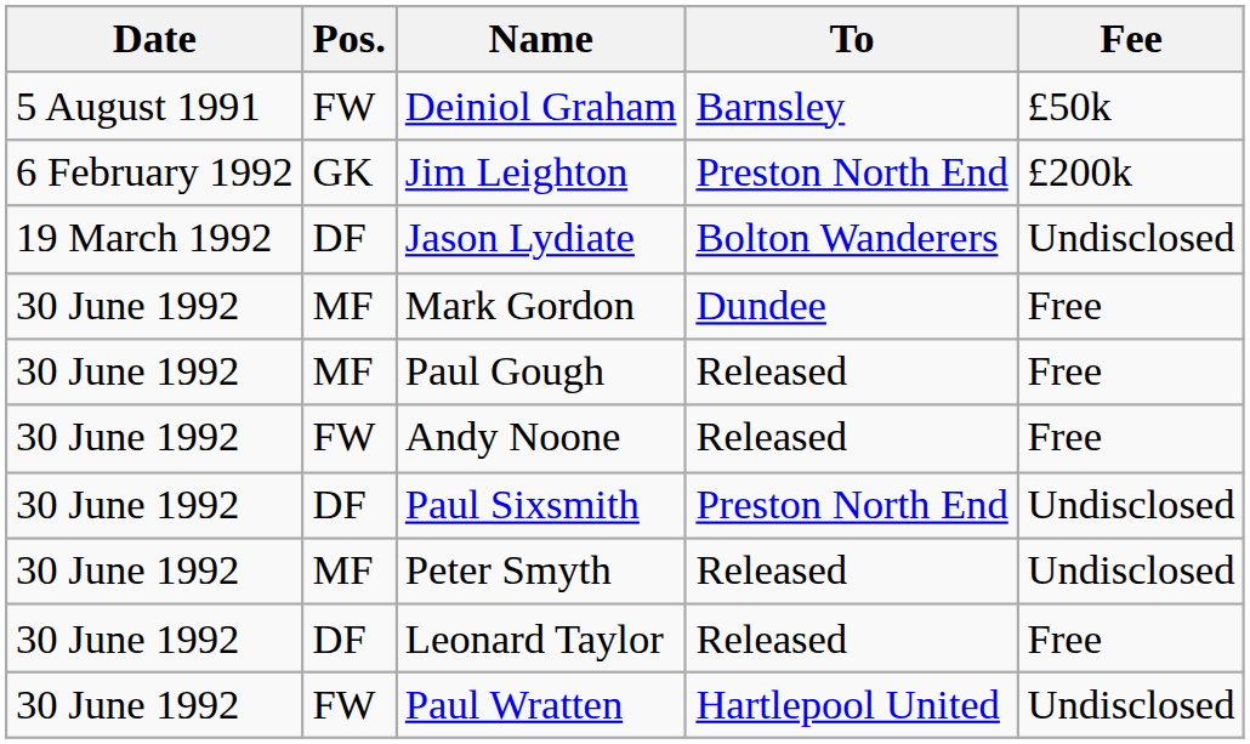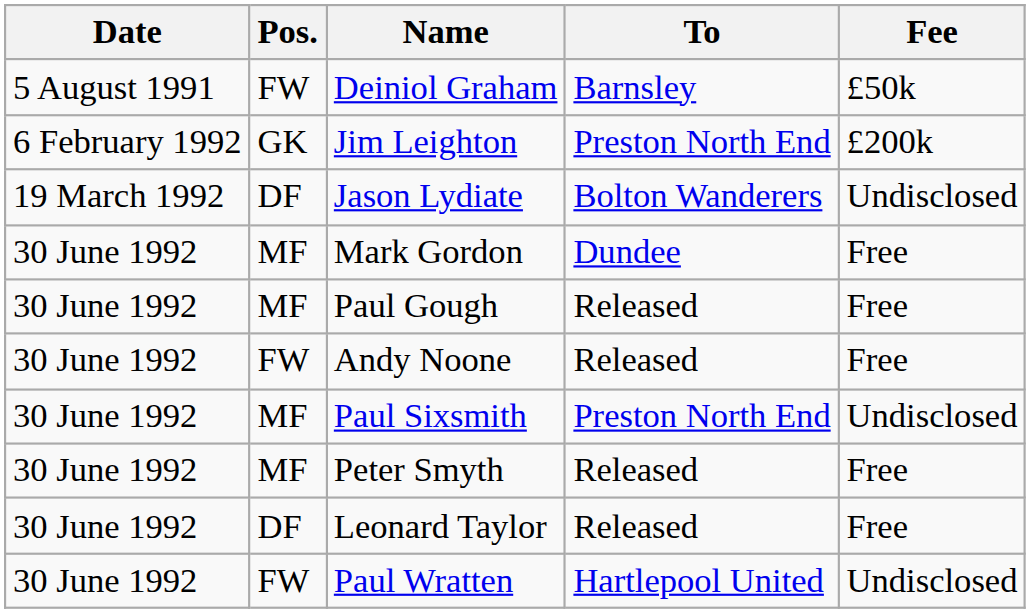 <table class="wikitable">
 <tr>
 <th>Date</th>
 <th>Pos.</th>
 <th>Name</th>
 <th>To</th>
 <th>Fee</th>
 </tr>
 <tr>
 <td>5 August 1991</td>
 <td>FW</td>
 <td> <a href='#'>Deiniol Graham</a></td>
 <td> <a href='#'>Barnsley</a></td>
 <td>£50k</td>
 </tr>
 <tr>
 <td>6 February 1992</td>
 <td>GK</td>
 <td> <a href='#'>Jim Leighton</a></td>
 <td> <a href='#'>Preston North End</a></td>
 <td>£200k</td>
 </tr>
 <tr>
 <td>19 March 1992</td>
 <td>DF</td>
 <td> <a href='#'>Jason Lydiate</a></td>
 <td> <a href='#'>Bolton Wanderers</a></td>
 <td>Undisclosed</td>
 </tr>
 <tr>
 <td>30 June 1992</td>
 <td>MF</td>
 <td> Mark Gordon</td>
 <td> <a href='#'>Dundee</a></td>
 <td>Free</td>
 </tr>
 <tr>
 <td>30 June 1992</td>
 <td>MF</td>
 <td> Paul Gough</td>
 <td>Released</td>
 <td>Free</td>
 </tr>
 <tr>
 <td>30 June 1992</td>
 <td>FW</td>
 <td> Andy Noone</td>
 <td>Released</td>
 <td>Free</td>
 </tr>
 <tr>
 <td>30 June 1992</td>
-<td>DF</td>
+<td>MF</td>
 <td> <a href='#'>Paul Sixsmith</a></td>
 <td> <a href='#'>Preston North End</a></td>
 <td>Undisclosed</td>
 </tr>
 <tr>
 <td>30 June 1992</td>
 <td>MF</td>
 <td> Peter Smyth</td>
 <td>Released</td>
-<td>Undisclosed</td>
+<td>Free</td>
 </tr>
 <tr>
 <td>30 June 1992</td>
 <td>DF</td>
 <td> Leonard Taylor</td>
 <td>Released</td>
 <td>Free</td>
 </tr>
 <tr>
 <td>30 June 1992</td>
 <td>FW</td>
 <td> <a href='#'>Paul Wratten</a></td>
 <td> <a href='#'>Hartlepool United</a></td>
 <td>Undisclosed</td>
 </tr>
 </table>
